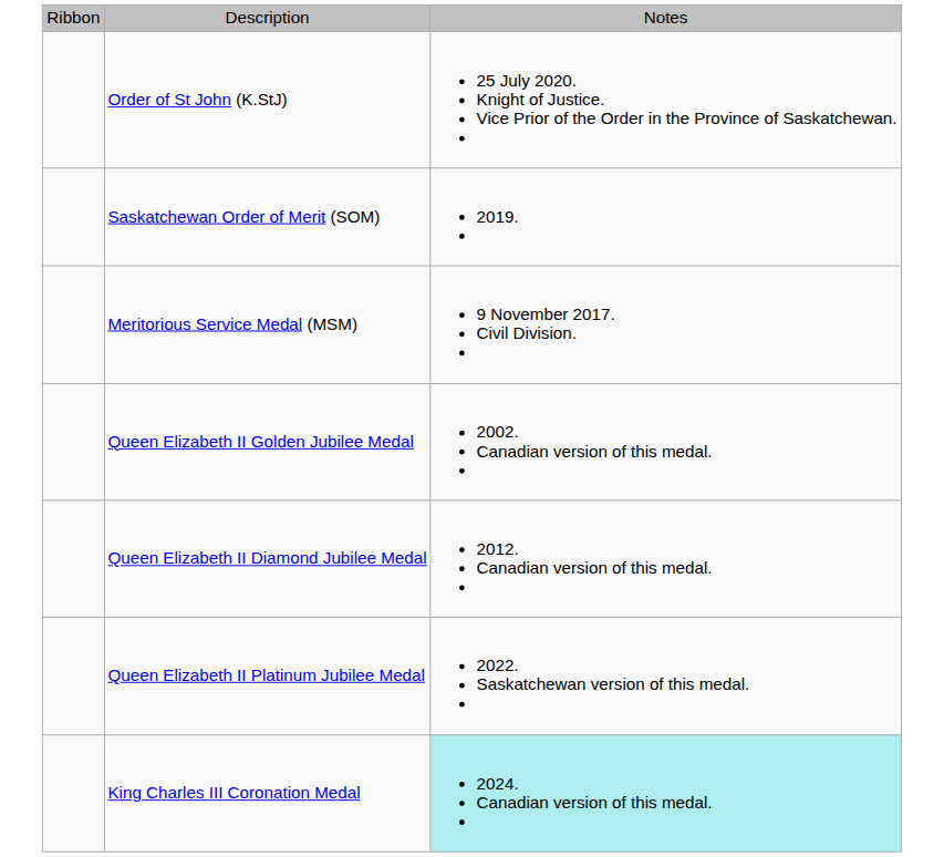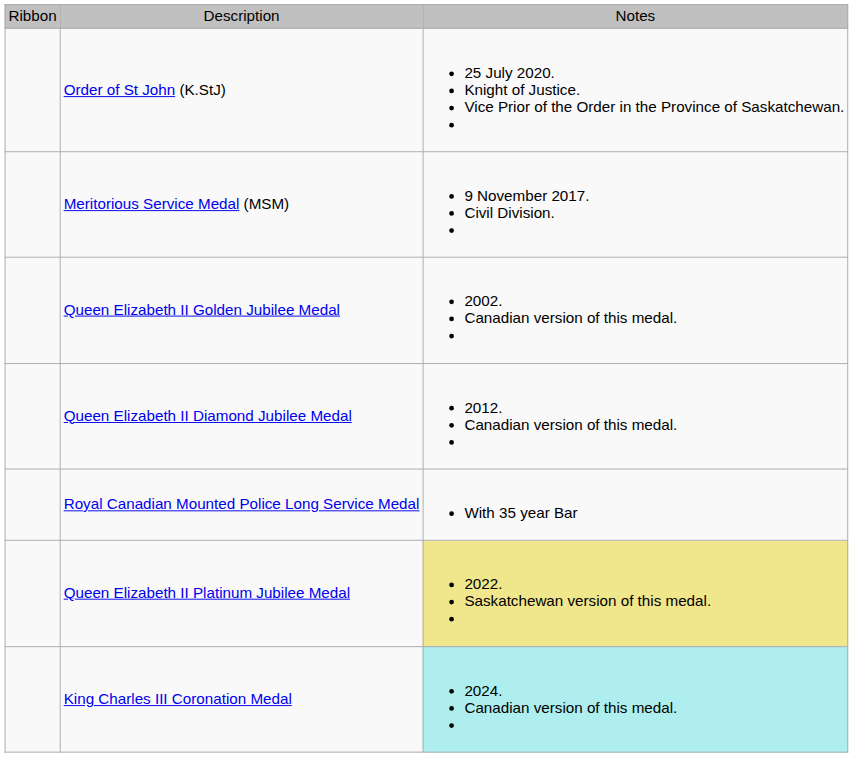 <table style="margin-left: auto; margin-right: auto; border: none;" class="wikitable">
 <tr style="background:silver; text-align:center">
 <td>Ribbon</td>
 <td>Description</td>
 <td>Notes</td>
 </tr>
 <tr>
 <td></td>
 <td><a href='#'>Order of St John</a> (K.StJ)</td>
 <td><br><ul><li>25 July 2020.</li><li>Knight of Justice.</li><li>Vice Prior of the Order in the Province of Saskatchewan.</li><li></li></ul></td>
-</tr>
-<tr>
-<td></td>
-<td><a href='#'>Saskatchewan Order of Merit</a> (SOM)</td>
-<td><br><ul><li>2019.</li><li></li></ul></td>
 </tr>
 <tr>
 <td></td>
 <td><a href='#'>Meritorious Service Medal</a> (MSM)</td>
 <td><br><ul><li>9 November 2017.</li><li>Civil Division.</li><li></li></ul></td>
 </tr>
 <tr>
 <td></td>
 <td><a href='#'>Queen Elizabeth II Golden Jubilee Medal</a></td>
 <td><br><ul><li>2002.</li><li>Canadian version of this medal.</li><li></li></ul></td>
 </tr>
 <tr>
 <td></td>
 <td><a href='#'>Queen Elizabeth II Diamond Jubilee Medal</a></td>
 <td><br><ul><li>2012.</li><li>Canadian version of this medal.</li><li></li></ul></td>
 </tr>
 <tr>
 <td></td>
+<td><a href='#'>Royal Canadian Mounted Police Long Service Medal</a></td>
+<td><br><ul><li>With 35 year Bar</li></ul></td>
+</tr>
+<tr>
+<td></td>
 <td><a href='#'>Queen Elizabeth II Platinum Jubilee Medal</a></td>
-<td><br><ul><li>2022.</li><li>Saskatchewan version of this medal.</li><li></li></ul></td>
+<td style="background: khaki;"><br><ul><li>2022.</li><li>Saskatchewan version of this medal.</li><li></li></ul></td>
 </tr>
 <tr>
 <td></td>
 <td><a href='#'>King Charles III Coronation Medal</a></td>
 <td style="background: paleturquoise;"><br><ul><li>2024.</li><li>Canadian version of this medal.</li><li></li></ul></td>
 </tr>
 <tr>
 </tr>
 </table>
